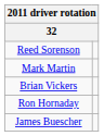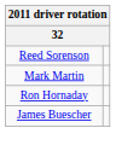 <table class="wikitable collapsible collapsed" style="text-align:center; font-size:75%">
 <tr>
 <th colspan=2>2011 driver rotation</th>
 </tr>
 <tr>
 <th colspan=2>32</th>
 </tr>
 <tr>
 <td><a href='#'>Reed Sorenson</a></td>
 <td><small></small></td>
 </tr>
 <tr>
 <td><a href='#'>Mark Martin</a></td>
 <td><small></small></td>
 </tr>
 <tr>
-<td><a href='#'>Brian Vickers</a></td>
-<td><small></small></td>
-</tr>
-<tr>
 <td><a href='#'>Ron Hornaday</a></td>
 <td><small></small></td>
 </tr>
 <tr>
 <td><a href='#'>James Buescher</a></td>
 <td><small></small></td>
 </tr>
 </table>
